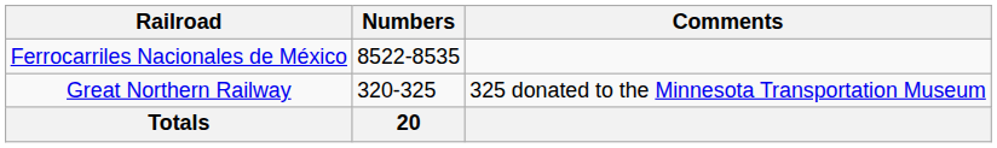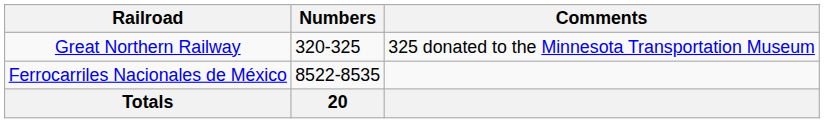 <table class="wikitable">
 <tr>
 <th>Railroad</th>
 <th>Numbers</th>
 <th>Comments</th>
 </tr>
 <tr>
+<td style="text-align:center;"><a href='#'>Great Northern Railway</a></td>
+<td>320-325</td>
+<td>325 donated to the <a href='#'>Minnesota Transportation Museum</a></td>
+</tr>
+<tr>
 <td style="text-align:center;"><a href='#'>Ferrocarriles Nacionales de México</a></td>
 <td>8522-8535</td>
 <td></td>
-</tr>
-<tr>
-<td style="text-align:center;"><a href='#'>Great Northern Railway</a></td>
-<td>320-325</td>
-<td>325 donated to the <a href='#'>Minnesota Transportation Museum</a></td>
 </tr>
 <tr>
 <th>Totals</th>
 <th>20</th>
 <th></th>
 </tr>
 </table>
